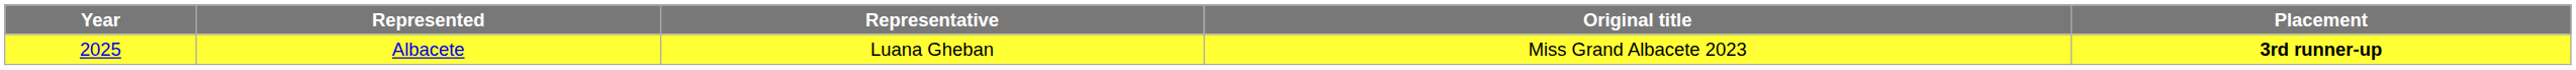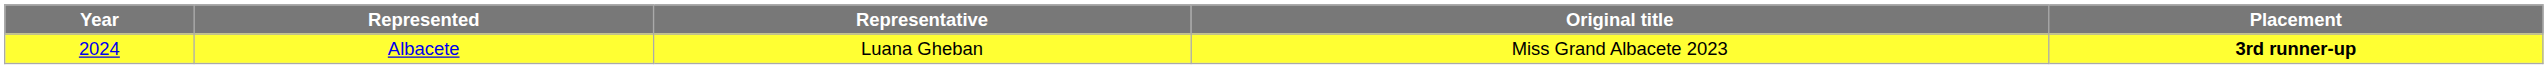 <table class="wikitable" style="font-size: 90%; text-align:center; width:100%">
 <tr>
 <th style="background-color:#787878;color:#FFFFFF;">Year</th>
 <th style="background-color:#787878;color:#FFFFFF;">Represented</th>
 <th style="background-color:#787878;color:#FFFFFF;">Representative</th>
 <th style="background-color:#787878;color:#FFFFFF;">Original title</th>
 <th style="background-color:#787878;color:#FFFFFF;">Placement</th>
 </tr>
 <tr bgcolor=#FFFF33>
-<td><a href='#'>2025</a></td>
+<td><a href='#'>2024</a></td>
 <td><a href='#'>Albacete</a></td>
 <td>Luana Gheban</td>
 <td>Miss Grand Albacete 2023</td>
 <td><strong>3rd runner-up</strong></td>
 </tr>
 </table>
